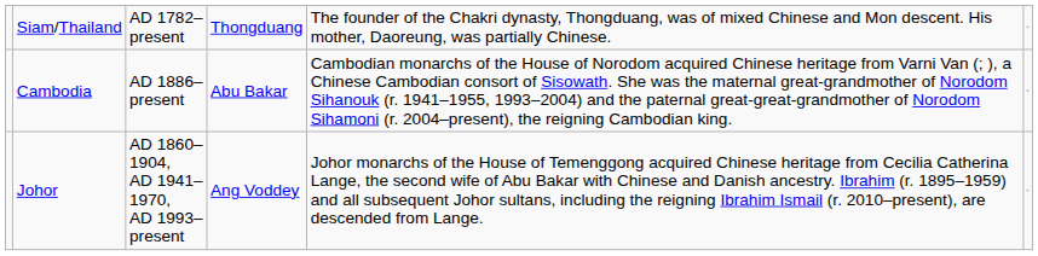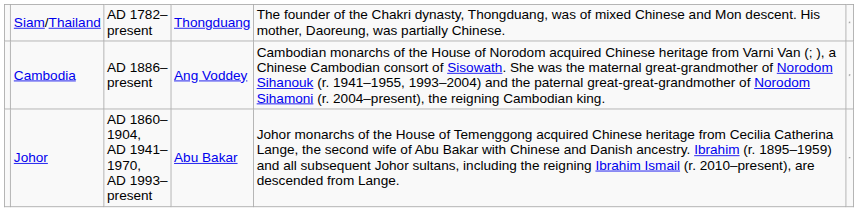 <table class="wikitable" style="width:1000px;" style="text-align:center">
 <tr>
 <td><br></td>
 <td> <a href='#'>Siam</a>/<a href='#'>Thailand</a></td>
 <td>AD 1782–present</td>
 <td><a href='#'>Thongduang</a><br></td>
 <td>The founder of the Chakri dynasty, Thongduang, was of mixed Chinese and Mon descent. His mother, Daoreung, was partially Chinese.</td>
 <td><hr></td>
 </tr>
 <tr>
 <td><br></td>
 <td> <a href='#'>Cambodia</a></td>
 <td>AD 1886–present</td>
-<td><a href='#'>Abu Bakar</a><br></td>
+<td><a href='#'>Ang Voddey</a><br></td>
 <td>Cambodian monarchs of the House of Norodom acquired Chinese heritage from Varni Van (; ), a Chinese Cambodian consort of <a href='#'>Sisowath</a>. She was the maternal great-grandmother of <a href='#'>Norodom Sihanouk</a> (r. 1941–1955, 1993–2004) and the paternal great-great-grandmother of <a href='#'>Norodom Sihamoni</a> (r. 2004–present), the reigning Cambodian king.</td>
 <td><hr></td>
 </tr>
 <tr>
 <td><br></td>
 <td> <a href='#'>Johor</a></td>
 <td>AD 1860–1904,<br>AD 1941–1970,<br>AD 1993–present</td>
-<td><a href='#'>Ang Voddey</a><br></td>
+<td><a href='#'>Abu Bakar</a><br></td>
 <td>Johor monarchs of the House of Temenggong acquired Chinese heritage from Cecilia Catherina Lange, the second wife of Abu Bakar with Chinese and Danish ancestry. <a href='#'>Ibrahim</a> (r. 1895–1959) and all subsequent Johor sultans, including the reigning <a href='#'>Ibrahim Ismail</a> (r. 2010–present), are descended from Lange.</td>
 <td><hr></td>
 </tr>
 </table>
